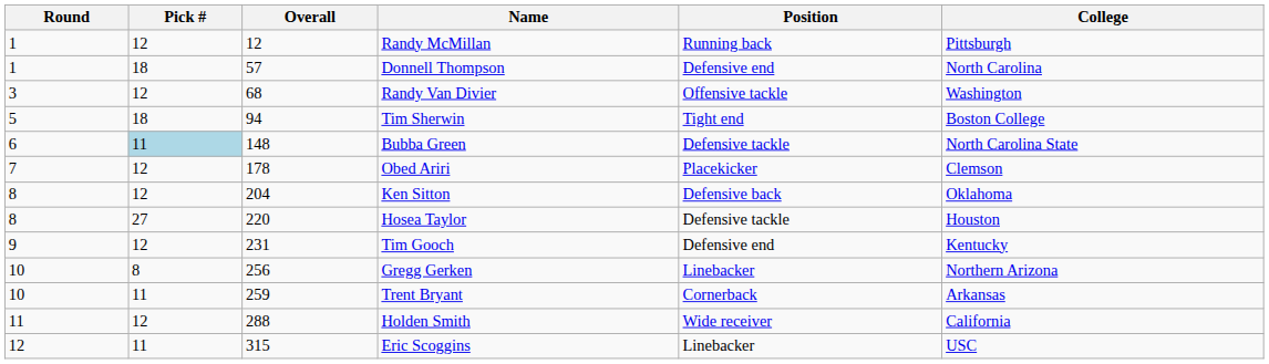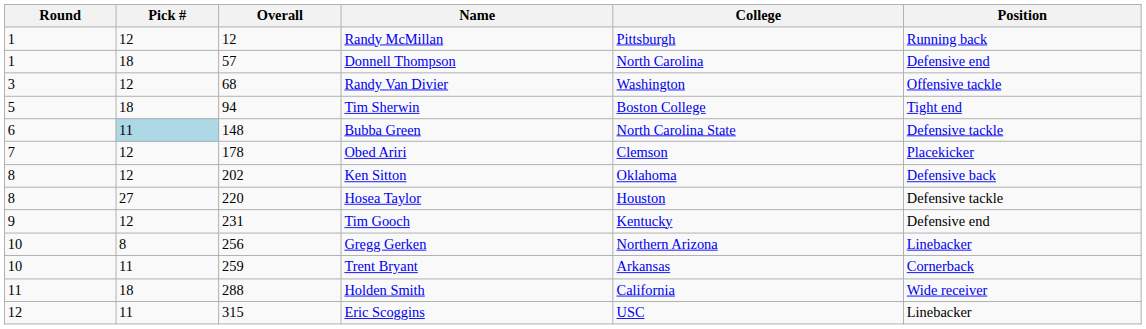 <table class="wikitable sortable sortable" style="width: 100%">
 <tr>
 <th>Round</th>
 <th>Pick #</th>
 <th>Overall</th>
 <th>Name</th>
+<th>College</th>
 <th>Position</th>
-<th>College</th>
 </tr>
 <tr>
 <td>1</td>
 <td>12</td>
 <td>12</td>
 <td><a href='#'>Randy McMillan</a></td>
+<td><a href='#'>Pittsburgh</a></td>
 <td><a href='#'>Running back</a></td>
-<td><a href='#'>Pittsburgh</a></td>
 </tr>
 <tr>
 <td>1</td>
 <td>18</td>
 <td>57</td>
 <td><a href='#'>Donnell Thompson</a></td>
+<td><a href='#'>North Carolina</a></td>
 <td><a href='#'>Defensive end</a></td>
-<td><a href='#'>North Carolina</a></td>
 </tr>
 <tr>
 <td>3</td>
 <td>12</td>
 <td>68</td>
 <td><a href='#'>Randy Van Divier</a></td>
+<td><a href='#'>Washington</a></td>
 <td><a href='#'>Offensive tackle</a></td>
-<td><a href='#'>Washington</a></td>
 </tr>
 <tr>
 <td>5</td>
 <td>18</td>
 <td>94</td>
 <td><a href='#'>Tim Sherwin</a></td>
+<td><a href='#'>Boston College</a></td>
 <td><a href='#'>Tight end</a></td>
-<td><a href='#'>Boston College</a></td>
 </tr>
 <tr>
 <td>6</td>
 <td style="background: lightblue;">11</td>
 <td>148</td>
 <td><a href='#'>Bubba Green</a></td>
+<td><a href='#'>North Carolina State</a></td>
 <td><a href='#'>Defensive tackle</a></td>
-<td><a href='#'>North Carolina State</a></td>
 </tr>
 <tr>
 <td>7</td>
 <td>12</td>
 <td>178</td>
 <td><a href='#'>Obed Ariri</a></td>
+<td><a href='#'>Clemson</a></td>
 <td><a href='#'>Placekicker</a></td>
-<td><a href='#'>Clemson</a></td>
 </tr>
 <tr>
 <td>8</td>
 <td>12</td>
-<td>204</td>
+<td>202</td>
 <td><a href='#'>Ken Sitton</a></td>
+<td><a href='#'>Oklahoma</a></td>
 <td><a href='#'>Defensive back</a></td>
-<td><a href='#'>Oklahoma</a></td>
 </tr>
 <tr>
 <td>8</td>
 <td>27</td>
 <td>220</td>
 <td><a href='#'>Hosea Taylor</a></td>
+<td><a href='#'>Houston</a></td>
 <td>Defensive tackle</td>
-<td><a href='#'>Houston</a></td>
 </tr>
 <tr>
 <td>9</td>
 <td>12</td>
 <td>231</td>
 <td><a href='#'>Tim Gooch</a></td>
+<td><a href='#'>Kentucky</a></td>
 <td>Defensive end</td>
-<td><a href='#'>Kentucky</a></td>
 </tr>
 <tr>
 <td>10</td>
 <td>8</td>
 <td>256</td>
 <td><a href='#'>Gregg Gerken</a></td>
+<td><a href='#'>Northern Arizona</a></td>
 <td><a href='#'>Linebacker</a></td>
-<td><a href='#'>Northern Arizona</a></td>
 </tr>
 <tr>
 <td>10</td>
 <td>11</td>
 <td>259</td>
 <td><a href='#'>Trent Bryant</a></td>
+<td><a href='#'>Arkansas</a></td>
 <td><a href='#'>Cornerback</a></td>
-<td><a href='#'>Arkansas</a></td>
 </tr>
 <tr>
 <td>11</td>
-<td>12</td>
+<td>18</td>
 <td>288</td>
 <td><a href='#'>Holden Smith</a></td>
+<td><a href='#'>California</a></td>
 <td><a href='#'>Wide receiver</a></td>
-<td><a href='#'>California</a></td>
 </tr>
 <tr>
 <td>12</td>
 <td>11</td>
 <td>315</td>
 <td><a href='#'>Eric Scoggins</a></td>
+<td><a href='#'>USC</a></td>
 <td>Linebacker</td>
-<td><a href='#'>USC</a></td>
 </tr>
 </table>
